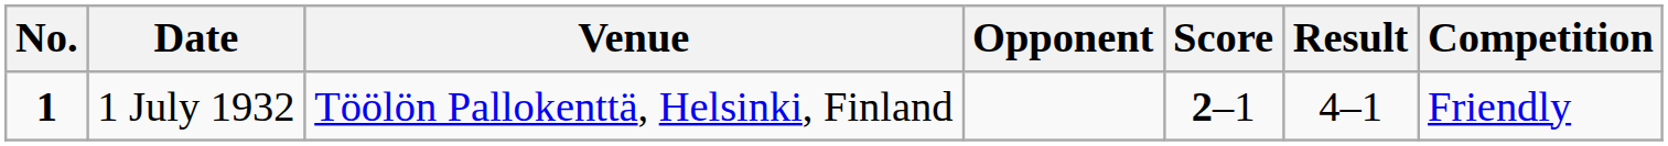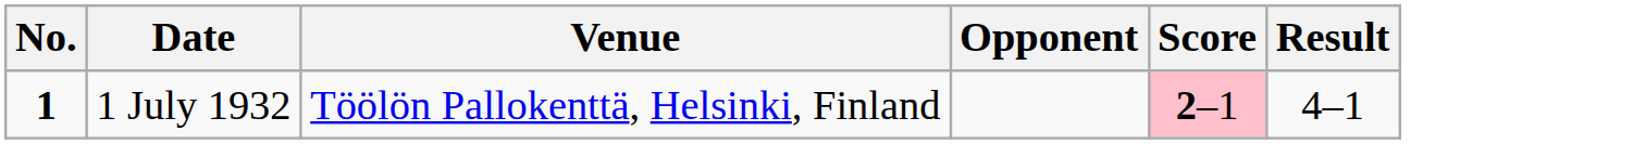 <table class="wikitable plainrowheaders">
 <tr>
 <th>No.</th>
 <th>Date</th>
 <th>Venue</th>
 <th>Opponent</th>
 <th>Score</th>
 <th>Result</th>
-<th>Competition</th>
 </tr>
 <tr>
 <td align="center"><strong>1</strong></td>
 <td>1 July 1932</td>
 <td><a href='#'>Töölön Pallokenttä</a>, <a href='#'>Helsinki</a>, Finland</td>
 <td></td>
-<td align="center"><strong>2</strong>–1</td>
+<td align="center" style="background: pink;"><strong>2</strong>–1</td>
 <td align="center">4–1</td>
-<td><a href='#'>Friendly</a></td>
 </tr>
 </table>
